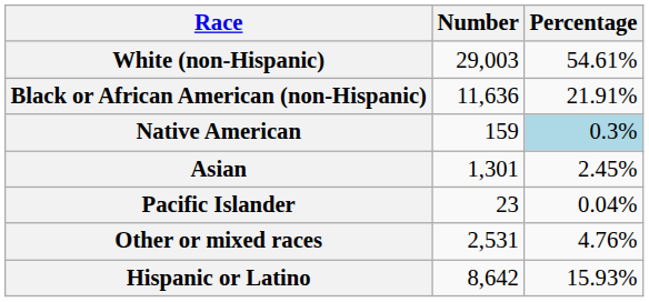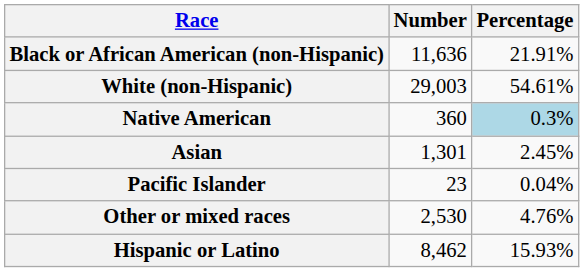 <table class="wikitable" style="text-align:right">
 <tr>
 <th scope="col"><a href='#'>Race</a></th>
 <th scope="col">Number</th>
 <th scope="col">Percentage</th>
 </tr>
 <tr>
+<th scope="row">Black or African American (non-Hispanic)</th>
+<td>11,636</td>
+<td>21.91%</td>
+</tr>
+<tr>
 <th scope="row">White (non-Hispanic)</th>
 <td>29,003</td>
 <td>54.61%</td>
 </tr>
 <tr>
-<th scope="row">Black or African American (non-Hispanic)</th>
-<td>11,636</td>
-<td>21.91%</td>
-</tr>
-<tr>
 <th scope="row">Native American</th>
-<td>159</td>
+<td>360</td>
 <td style="background: lightblue;">0.3%</td>
 </tr>
 <tr>
 <th scope="row">Asian</th>
 <td>1,301</td>
 <td>2.45%</td>
 </tr>
 <tr>
 <th scope="row">Pacific Islander</th>
 <td>23</td>
 <td>0.04%</td>
 </tr>
 <tr>
 <th scope="row">Other or mixed races</th>
-<td>2,531</td>
+<td>2,530</td>
 <td>4.76%</td>
 </tr>
 <tr>
 <th scope="row">Hispanic or Latino</th>
-<td>8,642</td>
+<td>8,462</td>
 <td>15.93%</td>
 </tr>
 </table>
